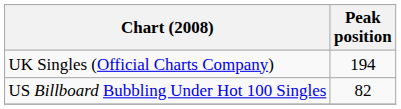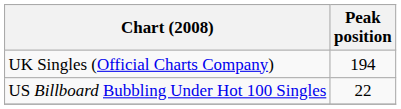 <table class="wikitable sortable">
 <tr>
 <th align="left">Chart (2008)</th>
 <th align="center">Peak<br>position</th>
 </tr>
 <tr>
 <td>UK Singles (<a href='#'>Official Charts Company</a>)</td>
 <td align="center">194</td>
 </tr>
 <tr>
 <td align="left">US <em>Billboard</em> <a href='#'>Bubbling Under Hot 100 Singles</a></td>
-<td align="center">82</td>
+<td align="center">22</td>
 </tr>
 <tr>
 </tr>
 </table>
